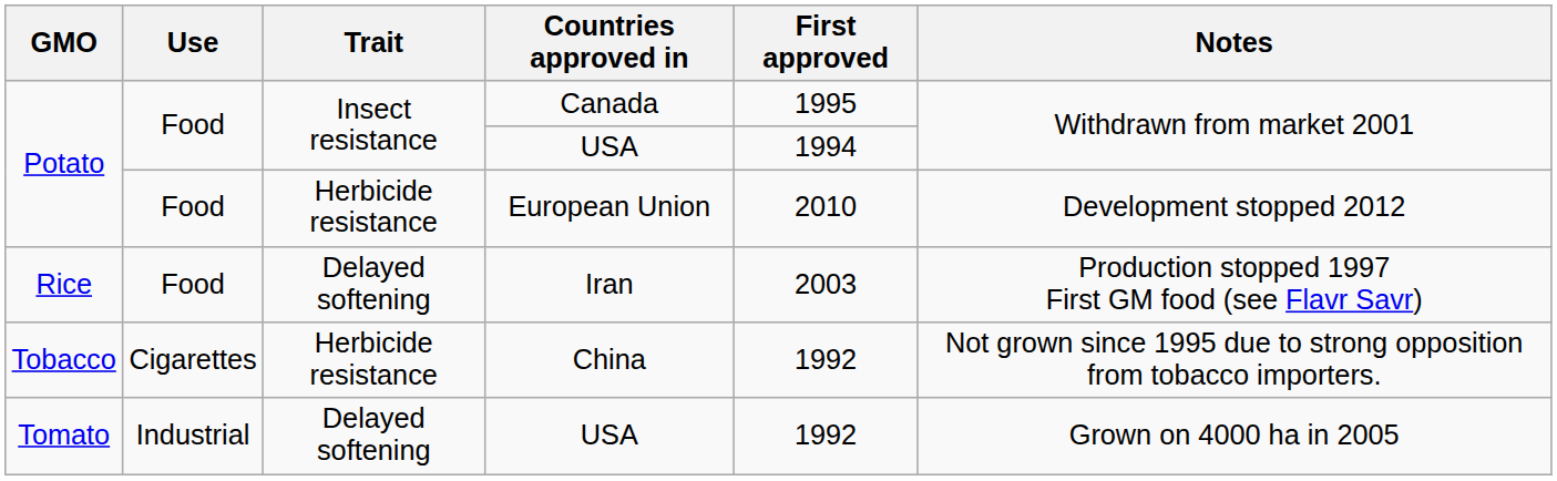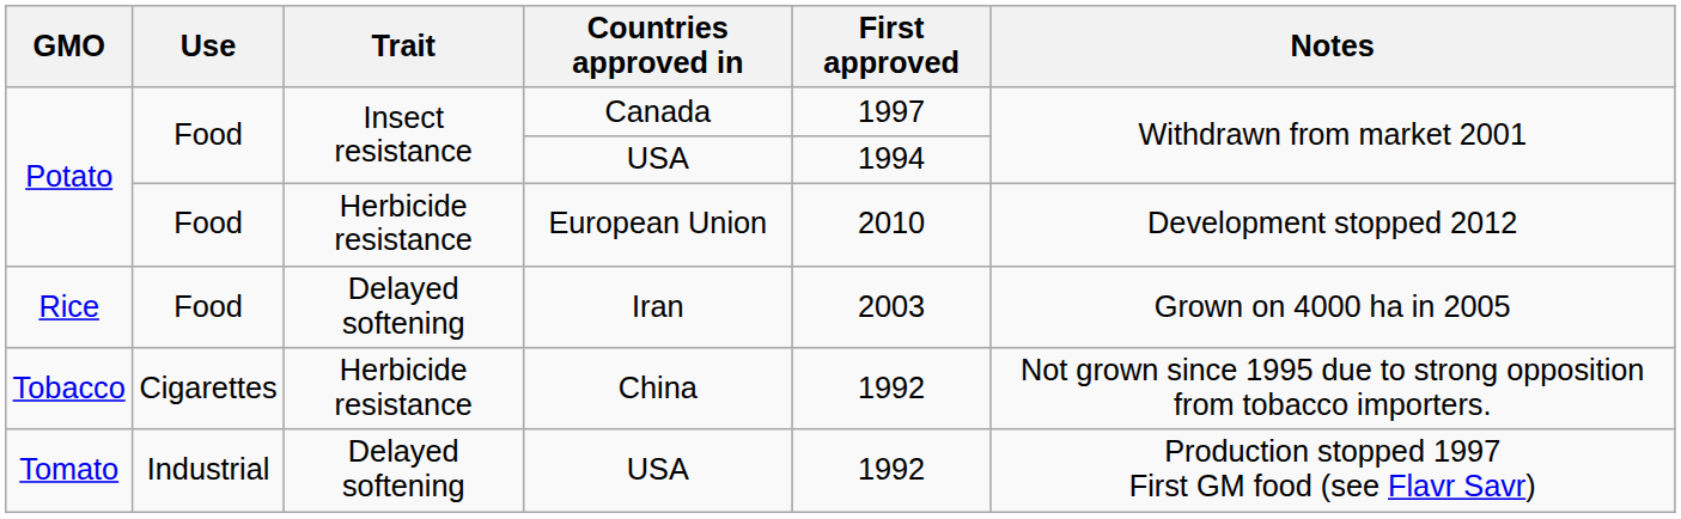 <table class="wikitable sortable" style="margin:auto; text-align:center">
 <tr>
 <th>GMO</th>
 <th>Use</th>
 <th>Trait</th>
 <th>Countries approved in</th>
 <th>First approved</th>
 <th>Notes</th>
 </tr>
 <tr>
 <td rowspan="3"><a href='#'>Potato</a></td>
 <td rowspan="2">Food</td>
 <td rowspan="2">Insect resistance</td>
 <td>Canada</td>
-<td>1995</td>
+<td>1997</td>
 <td rowspan="2">Withdrawn from market 2001</td>
 </tr>
 <tr>
 <td>USA</td>
 <td>1994</td>
 </tr>
 <tr>
 <td>Food</td>
 <td>Herbicide resistance</td>
 <td>European Union</td>
 <td>2010</td>
 <td>Development stopped 2012</td>
 </tr>
 <tr>
 <td><a href='#'>Rice</a></td>
 <td>Food</td>
 <td>Delayed softening</td>
 <td>Iran</td>
 <td>2003</td>
-<td>Production stopped 1997<br>First GM food (see <a href='#'>Flavr Savr</a>)</td>
+<td>Grown on 4000 ha in 2005</td>
 </tr>
 <tr>
 <td><a href='#'>Tobacco</a></td>
 <td>Cigarettes</td>
 <td>Herbicide resistance</td>
 <td>China</td>
 <td>1992</td>
 <td>Not grown since 1995 due to strong opposition from tobacco importers.</td>
 </tr>
 <tr>
 <td><a href='#'>Tomato</a></td>
 <td>Industrial</td>
 <td>Delayed softening</td>
 <td>USA</td>
 <td>1992</td>
-<td>Grown on 4000 ha in 2005</td>
+<td>Production stopped 1997<br>First GM food (see <a href='#'>Flavr Savr</a>)</td>
 </tr>
 </table>
